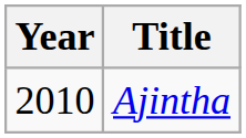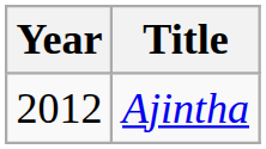 <table class="wikitable">
 <tr>
 <th>Year</th>
 <th>Title</th>
 </tr>
 <tr>
-<td>2010</td>
+<td>2012</td>
 <td><em><a href='#'>Ajintha</a></em></td>
 </tr>
 </table>
